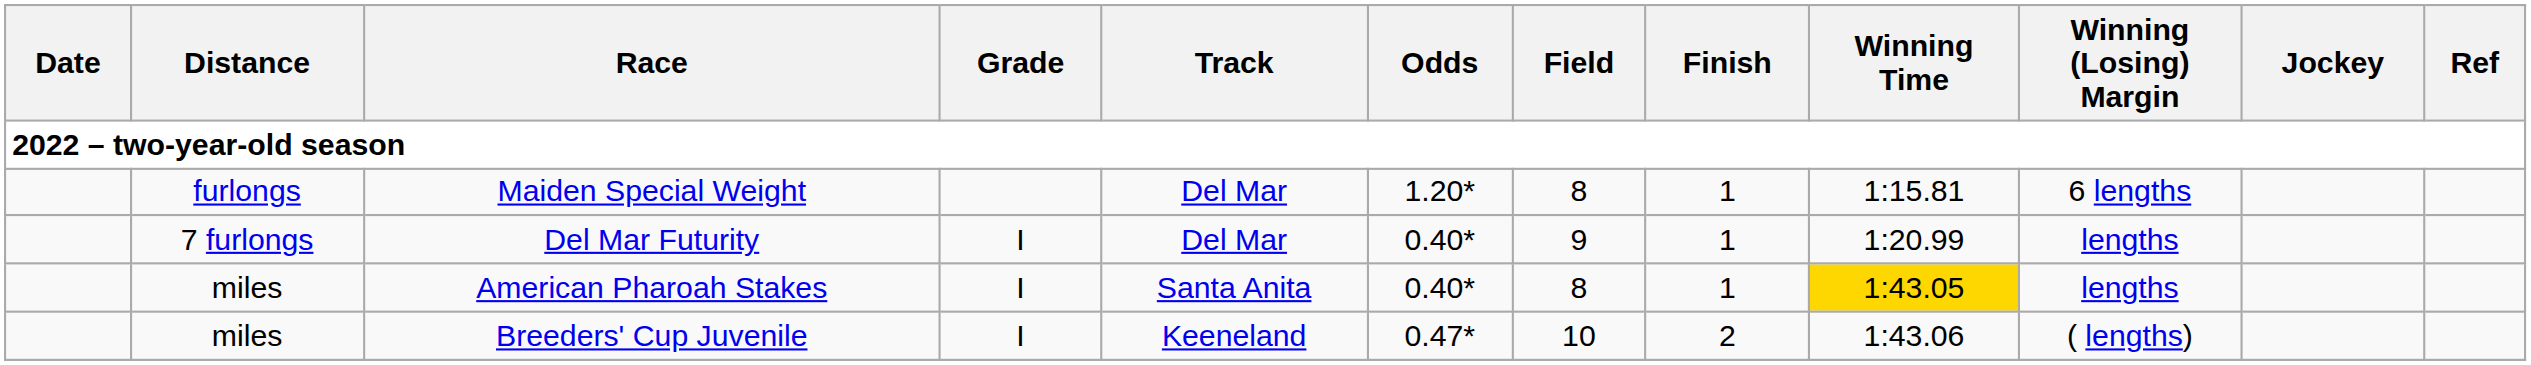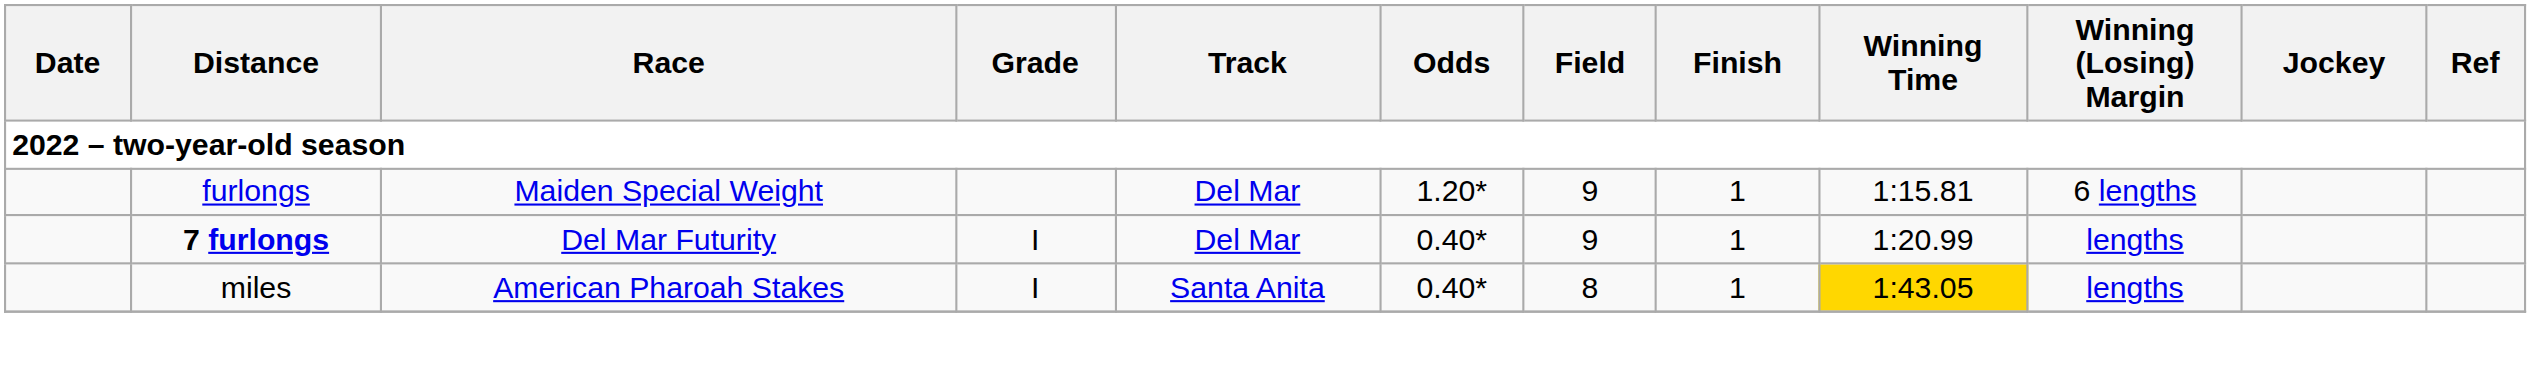 <table class = "wikitable sortable" style="text-align:center; width:95%; font-size:90%">
 <tr>
 <th scope="col">Date</th>
 <th scope="col">Distance</th>
 <th scope="col">Race</th>
 <th scope="col">Grade</th>
 <th scope="col">Track</th>
 <th scope="col">Odds</th>
 <th scope="col">Field</th>
 <th scope="col">Finish</th>
 <th scope="col">Winning<br>Time</th>
 <th scope="col">Winning<br>(Losing)<br>Margin</th>
 <th scope="col">Jockey</th>
 <th scope="col" class="unsortable">Ref</th>
 </tr>
 <tr style="background-color:white">
 <td align="left" colspan=12><strong>2022 – two-year-old season</strong></td>
 </tr>
 <tr>
 <td></td>
 <td>  <a href='#'>furlongs</a></td>
 <td><a href='#'>Maiden Special Weight</a></td>
 <td></td>
 <td><a href='#'>Del Mar</a></td>
 <td>1.20*</td>
-<td>8</td>
+<td>9</td>
 <td>1</td>
 <td>1:15.81</td>
 <td> 6 <a href='#'>lengths</a></td>
 <td></td>
 <td></td>
 </tr>
 <tr>
 <td></td>
-<td> 7 <a href='#'>furlongs</a></td>
+<td><strong> 7 <a href='#'>furlongs</a></strong></td>
 <td><a href='#'>Del Mar Futurity</a></td>
 <td> I</td>
 <td><a href='#'>Del Mar</a></td>
 <td>0.40*</td>
 <td>9</td>
 <td>1</td>
 <td>1:20.99</td>
 <td> <a href='#'>lengths</a></td>
 <td></td>
 <td></td>
 </tr>
 <tr>
 <td></td>
 <td>  miles</td>
 <td><a href='#'>American Pharoah Stakes</a></td>
 <td> I</td>
 <td><a href='#'>Santa Anita</a></td>
 <td>0.40*</td>
 <td>8</td>
 <td>1</td>
 <td style="background: gold;">1:43.05</td>
 <td> <a href='#'>lengths</a></td>
 <td></td>
 <td></td>
 </tr>
 <tr>
-<td></td>
-<td>  miles</td>
-<td><a href='#'>Breeders' Cup Juvenile</a></td>
-<td>I</td>
-<td><a href='#'>Keeneland</a></td>
-<td>0.47*</td>
-<td>10</td>
-<td>2</td>
-<td>1:43.06</td>
-<td> ( <a href='#'>lengths</a>)</td>
-<td></td>
-<td></td>
-</tr>
-<tr>
 </tr>
 </table>
